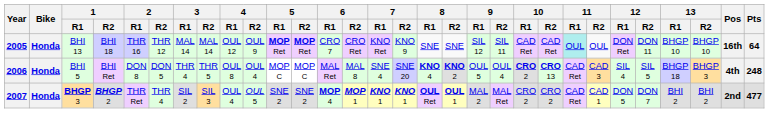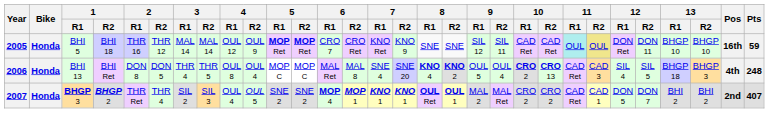 <table class="wikitable" style="text-align:center; font-size:90%;">
 <tr>
 <th rowspan=2>Year</th>
 <th rowspan=2>Bike</th>
 <th colspan=2>1</th>
 <th colspan=2>2</th>
 <th colspan=2>3</th>
 <th colspan=2>4</th>
 <th colspan=2>5</th>
 <th colspan=2>6</th>
 <th colspan=2>7</th>
 <th colspan=2>8</th>
 <th colspan=2>9</th>
 <th colspan=2>10</th>
 <th colspan=2>11</th>
 <th colspan=2>12</th>
 <th colspan=2>13</th>
 <th rowspan=2>Pos</th>
 <th rowspan=2>Pts</th>
 </tr>
 <tr>
 <th>R1</th>
 <th>R2</th>
 <th>R1</th>
 <th>R2</th>
 <th>R1</th>
 <th>R2</th>
 <th>R1</th>
 <th>R2</th>
 <th>R1</th>
 <th>R2</th>
 <th>R1</th>
 <th>R2</th>
 <th>R1</th>
 <th>R2</th>
 <th>R1</th>
 <th>R2</th>
 <th>R1</th>
 <th>R2</th>
 <th>R1</th>
 <th>R2</th>
 <th>R1</th>
 <th>R2</th>
 <th>R1</th>
 <th>R2</th>
 <th>R1</th>
 <th>R2</th>
 </tr>
 <tr>
 <th><a href='#'>2005</a></th>
 <th><a href='#'>Honda</a></th>
-<td style="background:#DFFFDF;"><a href='#'>BHI</a><br><small>13</small></td>
+<td style="background:#DFFFDF;"><a href='#'>BHI</a><br><small>5</small></td>
 <td style="background:#CFCFFF;"><a href='#'>BHI</a><br><small>18</small></td>
 <td style="background:#CFCFFF;"><a href='#'>THR</a><br><small>16</small></td>
 <td style="background:#DFFFDF;"><a href='#'>THR</a><br><small>12</small></td>
 <td style="background:#DFFFDF;"><a href='#'>MAL</a><br><small>14</small></td>
 <td style="background:#DFFFDF;"><a href='#'>MAL</a><br><small>14</small></td>
 <td style="background:#DFFFDF;"><a href='#'>OUL</a><br><small>12</small></td>
 <td style="background:#DFFFDF;"><a href='#'>OUL</a><br><small>9</small></td>
 <td style="background:#EFCFFF;"><strong><a href='#'>MOP</a></strong><br><small>Ret</small></td>
 <td style="background:#EFCFFF;"><strong><a href='#'>MOP</a></strong><br><small>Ret</small></td>
 <td style="background:#DFFFDF;"><a href='#'>CRO</a><br><small>7</small></td>
 <td style="background:#EFCFFF;"><a href='#'>CRO</a><br><small>Ret</small></td>
 <td style="background:#EFCFFF;"><a href='#'>KNO</a><br><small>Ret</small></td>
 <td style="background:#DFFFDF;"><a href='#'>KNO</a><br><small>9</small></td>
 <td><a href='#'>SNE</a></td>
 <td><a href='#'>SNE</a></td>
 <td style="background:#DFFFDF;"><a href='#'>SIL</a><br><small>12</small></td>
 <td style="background:#DFFFDF;"><a href='#'>SIL</a><br><small>11</small></td>
 <td style="background:#EFCFFF;"><a href='#'>CAD</a><br><small>Ret</small></td>
 <td style="background:#EFCFFF;"><a href='#'>CAD</a><br><small>Ret</small></td>
 <td style="background: paleturquoise;"><a href='#'>OUL</a></td>
-<td><a href='#'>OUL</a></td>
+<td style="background: khaki;"><a href='#'>OUL</a></td>
 <td style="background:#EFCFFF;"><a href='#'>DON</a><br><small>Ret</small></td>
 <td style="background:#DFFFDF;"><a href='#'>DON</a><br><small>11</small></td>
 <td style="background:#DFFFDF;"><a href='#'>BHGP</a><br><small>10</small></td>
 <td style="background:#DFFFDF;"><a href='#'>BHGP</a><br><small>10</small></td>
 <th>16th</th>
-<th>64</th>
+<th>59</th>
 </tr>
 <tr>
 <th><a href='#'>2006</a></th>
 <th><a href='#'>Honda</a></th>
-<td style="background:#DFFFDF;"><a href='#'>BHI</a><br><small>5</small></td>
+<td style="background:#DFFFDF;"><a href='#'>BHI</a><br><small>13</small></td>
 <td style="background:#EFCFFF;"><a href='#'>BHI</a><br><small>Ret</small></td>
 <td style="background:#DFFFDF;"><a href='#'>DON</a><br><small>8</small></td>
 <td style="background:#DFFFDF;"><a href='#'>DON</a><br><small>5</small></td>
 <td style="background:#DFFFDF;"><a href='#'>THR</a><br><small>4</small></td>
 <td style="background:#DFFFDF;"><a href='#'>THR</a><br><small>5</small></td>
 <td style="background:#DFFFDF;"><a href='#'>OUL</a><br><small>8</small></td>
 <td style="background:#DFFFDF;"><a href='#'>OUL</a><br><small>4</small></td>
 <td style="background:#FFFFFF;"><a href='#'>MOP</a><br><small>C</small></td>
 <td style="background:#FFFFFF;"><a href='#'>MOP</a><br><small>C</small></td>
 <td style="background:#EFCFFF;"><a href='#'>MAL</a><br><small>Ret</small></td>
 <td style="background:#DFFFDF;"><a href='#'>MAL</a><br><small>8</small></td>
 <td style="background:#DFFFDF;"><a href='#'>SNE</a><br><small>4</small></td>
 <td style="background:#CFCFFF;"><a href='#'>SNE</a><br><small>20</small></td>
 <td style="background:#DFFFDF;"><strong><a href='#'>KNO</a></strong><br><small>4</small></td>
 <td style="background:#DFDFDF;"><strong><a href='#'>KNO</a></strong><br><small>2</small></td>
 <td style="background:#DFFFDF;"><a href='#'>OUL</a><br><small>5</small></td>
 <td style="background:#DFFFDF;"><a href='#'>OUL</a><br><small>4</small></td>
 <td style="background:#DFDFDF;"><strong><a href='#'>CRO</a></strong><br><small>2</small></td>
 <td style="background:#DFFFDF;"><strong><a href='#'>CRO</a></strong><br><small>13</small></td>
 <td style="background:#EFCFFF;"><a href='#'>CAD</a><br><small>Ret</small></td>
 <td style="background:#FFDF9F;"><a href='#'>CAD</a><br><small>3</small></td>
 <td style="background:#DFFFDF;"><a href='#'>SIL</a><br><small>4</small></td>
 <td style="background:#DFFFDF;"><a href='#'>SIL</a><br><small>5</small></td>
 <td style="background:#CFCFFF;"><a href='#'>BHGP</a><br><small>18</small></td>
 <td style="background:#FFDF9F;"><a href='#'>BHGP</a><br><small>3</small></td>
 <th>4th</th>
 <th>248</th>
 </tr>
 <tr>
 <th><a href='#'>2007</a></th>
 <th><a href='#'>Honda</a></th>
 <td style="background:#FFDF9F;"><strong><a href='#'>BHGP</a></strong><br><small>3</small></td>
 <td style="background:#DFDFDF;"><strong><em><a href='#'>BHGP</a></em></strong><br><small>2</small></td>
 <td style="background:#EFCFFF;"><a href='#'>THR</a><br><small>Ret</small></td>
 <td style="background:#DFFFDF;"><a href='#'>THR</a><br><small>4</small></td>
 <td style="background:#DFDFDF;"><a href='#'>SIL</a><br><small>2</small></td>
 <td style="background:#FFDF9F;"><a href='#'>SIL</a><br><small>3</small></td>
 <td style="background:#DFFFDF;"><a href='#'>OUL</a><br><small>4</small></td>
 <td style="background:#DFFFDF;"><em><a href='#'>OUL</a></em><br><small>5</small></td>
 <td style="background:#DFDFDF;"><a href='#'>SNE</a><br><small>2</small></td>
 <td style="background:#DFDFDF;"><a href='#'>SNE</a><br><small>2</small></td>
 <td style="background:#DFFFDF;"><strong><a href='#'>MOP</a></strong><br><small>4</small></td>
 <td style="background:#FFFFBF;"><strong><em><a href='#'>MOP</a></em></strong><br><small>1</small></td>
 <td style="background:#FFFFBF;"><strong><em><a href='#'>KNO</a></em></strong><br><small>1</small></td>
 <td style="background:#FFFFBF;"><strong><em><a href='#'>KNO</a></em></strong><br><small>1</small></td>
 <td style="background:#EFCFFF;"><strong><a href='#'>OUL</a></strong><br><small>Ret</small></td>
 <td style="background:#FFFFBF;"><strong><a href='#'>OUL</a></strong><br><small>1</small></td>
 <td style="background:#DFDFDF;"><a href='#'>MAL</a><br><small>2</small></td>
 <td style="background:#EFCFFF;"><a href='#'>MAL</a><br><small>Ret</small></td>
 <td style="background:#DFDFDF;"><a href='#'>CRO</a><br><small>2</small></td>
 <td style="background:#DFDFDF;"><a href='#'>CRO</a><br><small>2</small></td>
 <td style="background:#EFCFFF;"><a href='#'>CAD</a><br><small>Ret</small></td>
 <td style="background:#FFFFBF;"><a href='#'>CAD</a><br><small>1</small></td>
 <td style="background:#DFFFDF;"><a href='#'>DON</a><br><small>5</small></td>
 <td style="background:#DFFFDF;"><a href='#'>DON</a><br><small>7</small></td>
 <td style="background:#DFDFDF;"><a href='#'>BHI</a><br><small>2</small></td>
 <td style="background:#DFDFDF;"><a href='#'>BHI</a><br><small>2</small></td>
 <th style="background:#DFDFDF;">2nd</th>
-<th style="background:#DFDFDF;">477</th>
+<th style="background:#DFDFDF;">407</th>
 </tr>
 </table>
